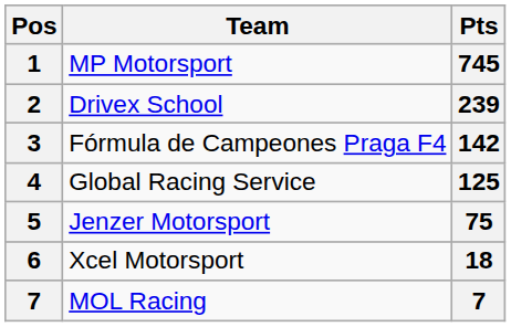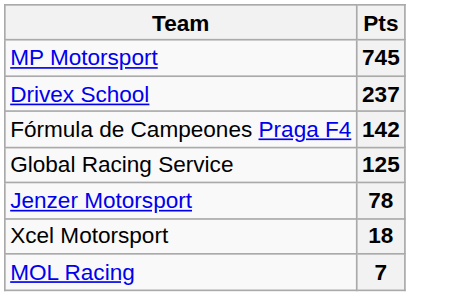 <table class="wikitable" style="font-size: 85%">
 <tr>
-<th>Pos</th>
 <th>Team</th>
 <th>Pts</th>
 </tr>
 <tr>
-<th>1</th>
 <td> <a href='#'>MP Motorsport</a></td>
 <th>745</th>
 </tr>
 <tr>
-<th>2</th>
 <td> <a href='#'>Drivex School</a></td>
-<th>239</th>
+<th>237</th>
 </tr>
 <tr>
-<th>3</th>
 <td nowrap> Fórmula de Campeones <a href='#'>Praga F4</a></td>
 <th>142</th>
 </tr>
 <tr>
-<th>4</th>
 <td> Global Racing Service</td>
 <th>125</th>
 </tr>
 <tr>
-<th>5</th>
 <td> <a href='#'>Jenzer Motorsport</a></td>
-<th>75</th>
+<th>78</th>
 </tr>
 <tr>
-<th>6</th>
 <td> Xcel Motorsport</td>
 <th>18</th>
 </tr>
 <tr>
-<th>7</th>
 <td> <a href='#'>MOL Racing</a></td>
 <th>7</th>
 </tr>
 </table>
